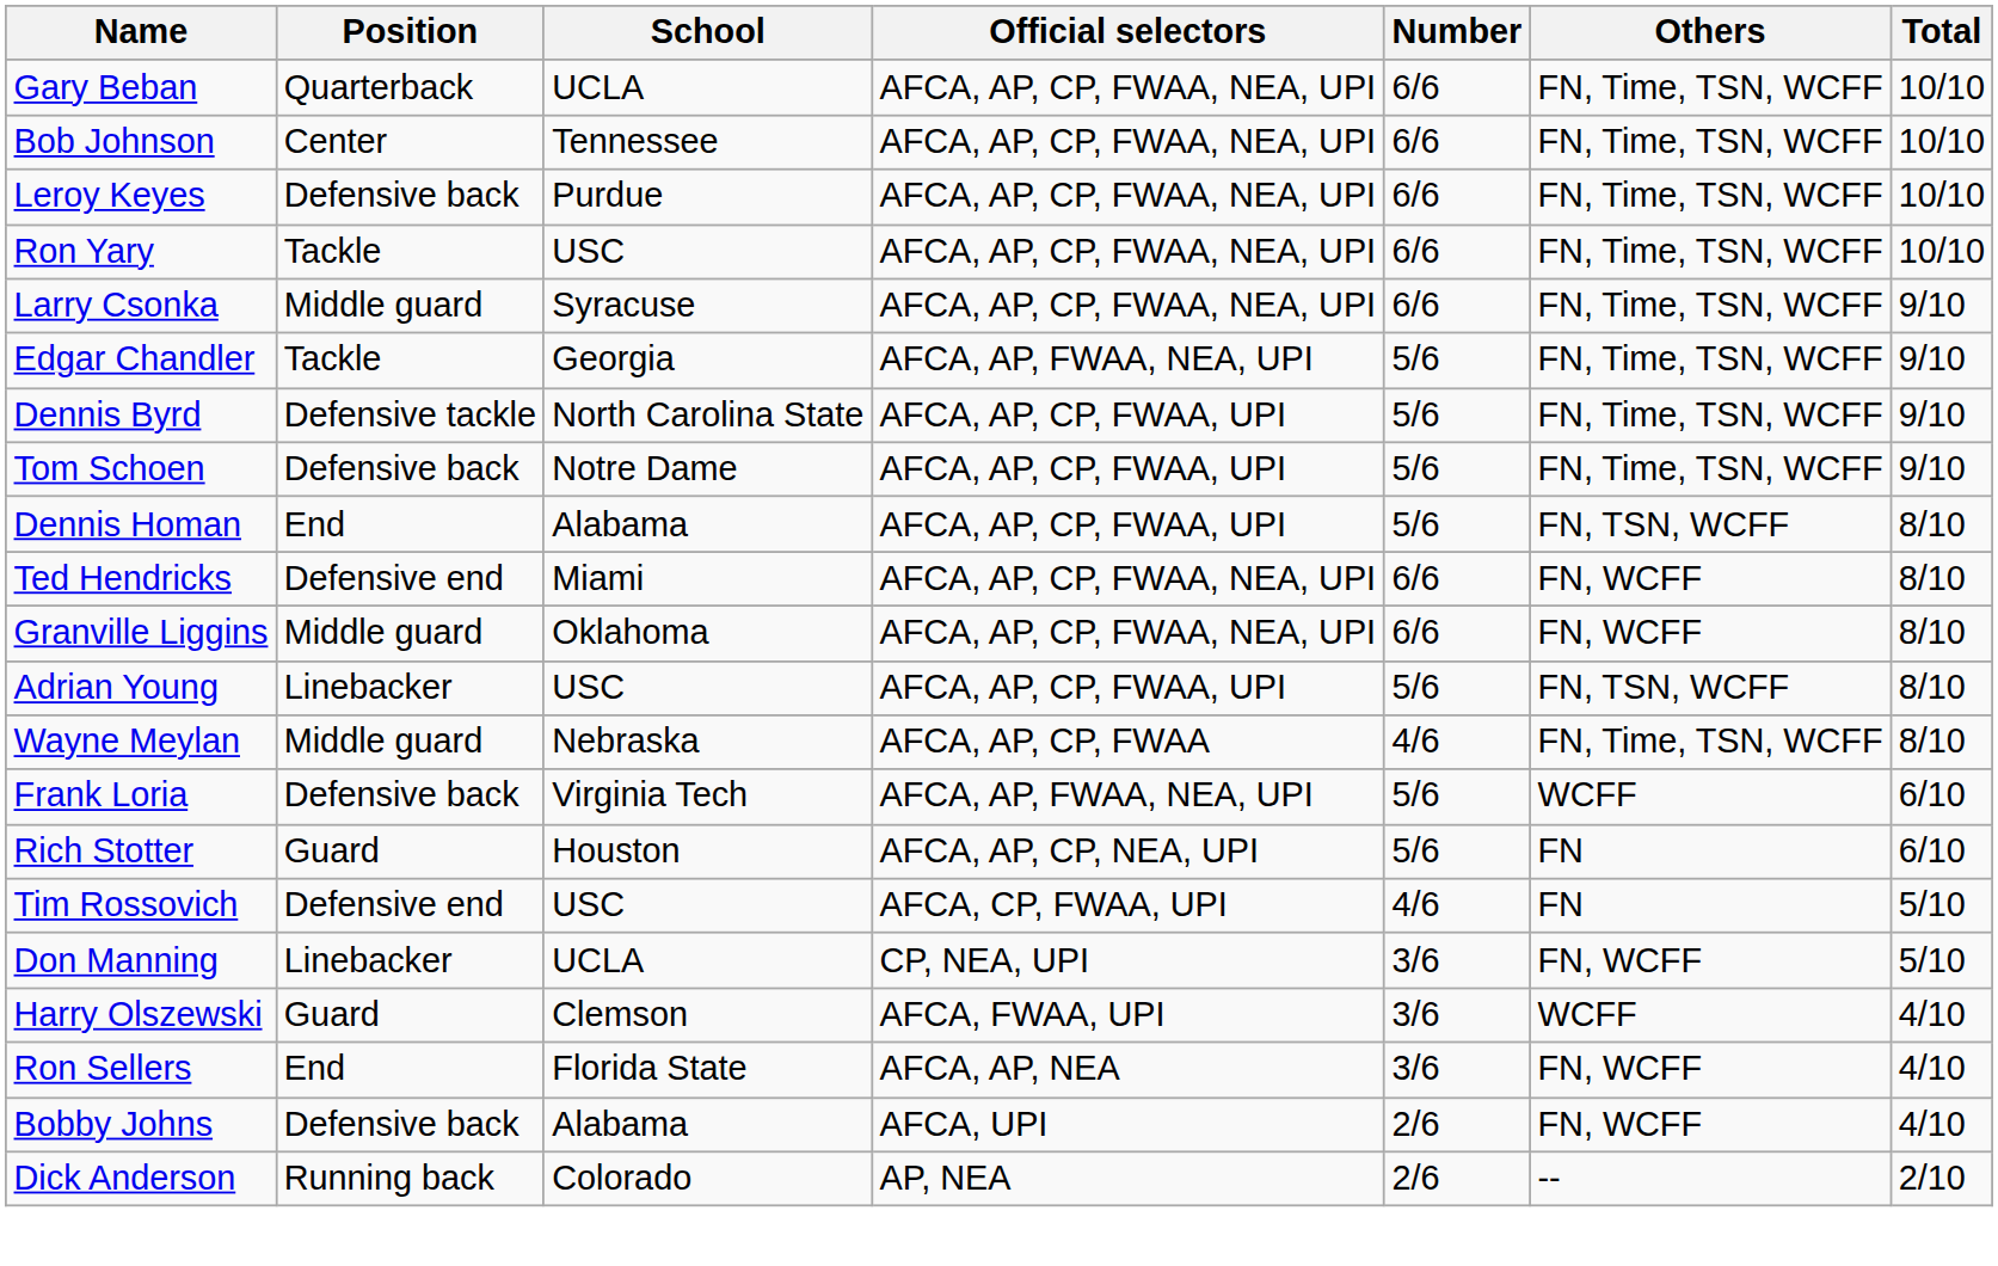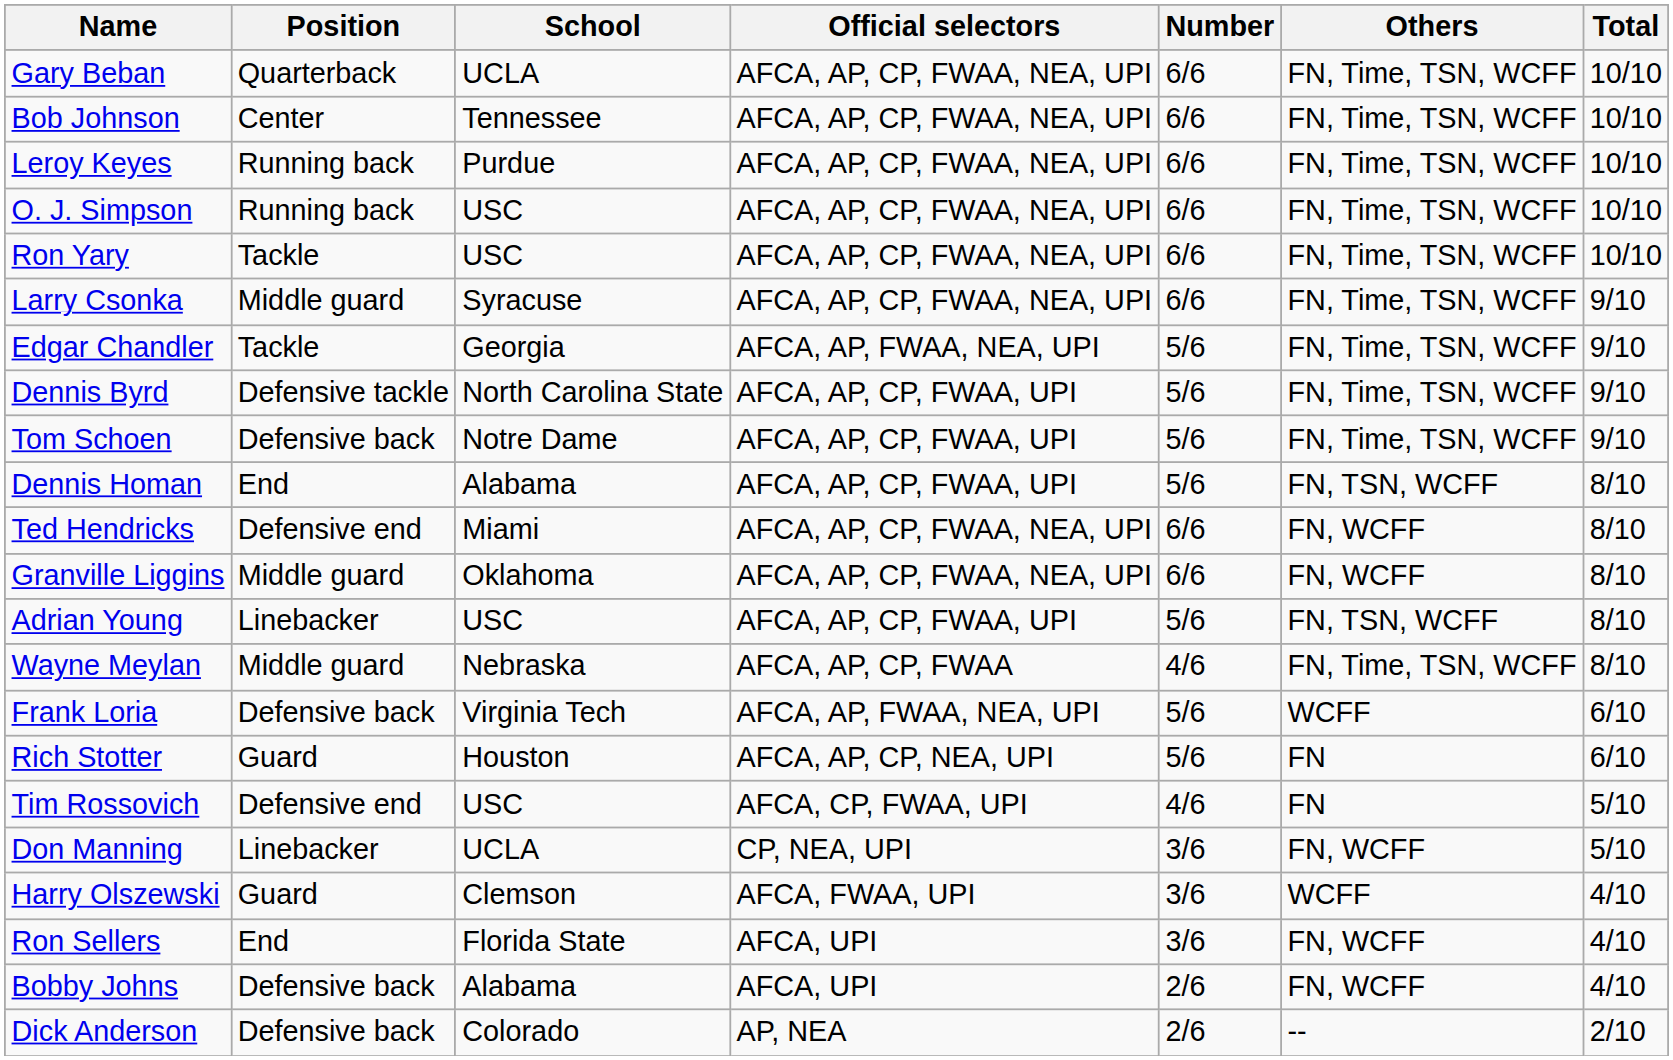 <table class="wikitable sortable">
 <tr>
 <th bgcolor="#DDDDFF">Name</th>
 <th bgcolor="#DDDDFF">Position</th>
 <th bgcolor="#DDDDFF">School</th>
 <th bgcolor="#DDDDFF">Official selectors</th>
 <th bgcolor="#DDDDFF">Number</th>
 <th bgcolor="#DDDDFF">Others</th>
 <th bgcolor="#DDDDFF">Total</th>
 </tr>
 <tr align="left">
 <td><a href='#'>Gary Beban</a></td>
 <td>Quarterback</td>
 <td>UCLA</td>
 <td>AFCA, AP, CP, FWAA, NEA, UPI</td>
 <td>6/6</td>
 <td>FN, Time, TSN, WCFF</td>
 <td>10/10</td>
 </tr>
 <tr>
 <td><a href='#'>Bob Johnson</a></td>
 <td>Center</td>
 <td>Tennessee</td>
 <td>AFCA, AP, CP, FWAA, NEA, UPI</td>
 <td>6/6</td>
 <td>FN, Time, TSN, WCFF</td>
 <td>10/10</td>
 </tr>
 <tr>
 <td><a href='#'>Leroy Keyes</a></td>
-<td>Defensive back</td>
+<td>Running back</td>
 <td>Purdue</td>
+<td>AFCA, AP, CP, FWAA, NEA, UPI</td>
+<td>6/6</td>
+<td>FN, Time, TSN, WCFF</td>
+<td>10/10</td>
+</tr>
+<tr>
+<td><a href='#'>O. J. Simpson</a></td>
+<td>Running back</td>
+<td>USC</td>
 <td>AFCA, AP, CP, FWAA, NEA, UPI</td>
 <td>6/6</td>
 <td>FN, Time, TSN, WCFF</td>
 <td>10/10</td>
 </tr>
 <tr>
 <td><a href='#'>Ron Yary</a></td>
 <td>Tackle</td>
 <td>USC</td>
 <td>AFCA, AP, CP, FWAA, NEA, UPI</td>
 <td>6/6</td>
 <td>FN, Time, TSN, WCFF</td>
 <td>10/10</td>
 </tr>
 <tr>
 <td><a href='#'>Larry Csonka</a></td>
 <td>Middle guard</td>
 <td>Syracuse</td>
 <td>AFCA, AP, CP, FWAA, NEA, UPI</td>
 <td>6/6</td>
 <td>FN, Time, TSN, WCFF</td>
 <td>9/10</td>
 </tr>
 <tr>
 <td><a href='#'>Edgar Chandler</a></td>
 <td>Tackle</td>
 <td>Georgia</td>
 <td>AFCA, AP, FWAA, NEA, UPI</td>
 <td>5/6</td>
 <td>FN, Time, TSN, WCFF</td>
 <td>9/10</td>
 </tr>
 <tr>
 <td><a href='#'>Dennis Byrd</a></td>
 <td>Defensive tackle</td>
 <td>North Carolina State</td>
 <td>AFCA, AP, CP, FWAA, UPI</td>
 <td>5/6</td>
 <td>FN, Time, TSN, WCFF</td>
 <td>9/10</td>
 </tr>
 <tr>
 <td><a href='#'>Tom Schoen</a></td>
 <td>Defensive back</td>
 <td>Notre Dame</td>
 <td>AFCA, AP, CP, FWAA, UPI</td>
 <td>5/6</td>
 <td>FN, Time, TSN, WCFF</td>
 <td>9/10</td>
 </tr>
 <tr>
 <td><a href='#'>Dennis Homan</a></td>
 <td>End</td>
 <td>Alabama</td>
 <td>AFCA, AP, CP, FWAA, UPI</td>
 <td>5/6</td>
 <td>FN, TSN, WCFF</td>
 <td>8/10</td>
 </tr>
 <tr>
 <td><a href='#'>Ted Hendricks</a></td>
 <td>Defensive end</td>
 <td>Miami</td>
 <td>AFCA, AP, CP, FWAA, NEA, UPI</td>
 <td>6/6</td>
 <td>FN, WCFF</td>
 <td>8/10</td>
 </tr>
 <tr>
 <td><a href='#'>Granville Liggins</a></td>
 <td>Middle guard</td>
 <td>Oklahoma</td>
 <td>AFCA, AP, CP, FWAA, NEA, UPI</td>
 <td>6/6</td>
 <td>FN, WCFF</td>
 <td>8/10</td>
 </tr>
 <tr>
 <td><a href='#'>Adrian Young</a></td>
 <td>Linebacker</td>
 <td>USC</td>
 <td>AFCA, AP, CP, FWAA, UPI</td>
 <td>5/6</td>
 <td>FN, TSN, WCFF</td>
 <td>8/10</td>
 </tr>
 <tr>
 <td><a href='#'>Wayne Meylan</a></td>
 <td>Middle guard</td>
 <td>Nebraska</td>
 <td>AFCA, AP, CP, FWAA</td>
 <td>4/6</td>
 <td>FN, Time, TSN, WCFF</td>
 <td>8/10</td>
 </tr>
 <tr>
 <td><a href='#'>Frank Loria</a></td>
 <td>Defensive back</td>
 <td>Virginia Tech</td>
 <td>AFCA, AP, FWAA, NEA, UPI</td>
 <td>5/6</td>
 <td>WCFF</td>
 <td>6/10</td>
 </tr>
 <tr>
 <td><a href='#'>Rich Stotter</a></td>
 <td>Guard</td>
 <td>Houston</td>
 <td>AFCA, AP, CP, NEA, UPI</td>
 <td>5/6</td>
 <td>FN</td>
 <td>6/10</td>
 </tr>
 <tr>
 <td><a href='#'>Tim Rossovich</a></td>
 <td>Defensive end</td>
 <td>USC</td>
 <td>AFCA, CP, FWAA, UPI</td>
 <td>4/6</td>
 <td>FN</td>
 <td>5/10</td>
 </tr>
 <tr>
 <td><a href='#'>Don Manning</a></td>
 <td>Linebacker</td>
 <td>UCLA</td>
 <td>CP, NEA, UPI</td>
 <td>3/6</td>
 <td>FN, WCFF</td>
 <td>5/10</td>
 </tr>
 <tr>
 <td><a href='#'>Harry Olszewski</a></td>
 <td>Guard</td>
 <td>Clemson</td>
 <td>AFCA, FWAA, UPI</td>
 <td>3/6</td>
 <td>WCFF</td>
 <td>4/10</td>
 </tr>
 <tr>
 <td><a href='#'>Ron Sellers</a></td>
 <td>End</td>
 <td>Florida State</td>
-<td>AFCA, AP, NEA</td>
+<td>AFCA, UPI</td>
 <td>3/6</td>
 <td>FN, WCFF</td>
 <td>4/10</td>
 </tr>
 <tr>
 <td><a href='#'>Bobby Johns</a></td>
 <td>Defensive back</td>
 <td>Alabama</td>
 <td>AFCA, UPI</td>
 <td>2/6</td>
 <td>FN, WCFF</td>
 <td>4/10</td>
 </tr>
 <tr>
 <td><a href='#'>Dick Anderson</a></td>
-<td>Running back</td>
+<td>Defensive back</td>
 <td>Colorado</td>
 <td>AP, NEA</td>
 <td>2/6</td>
 <td>--</td>
 <td>2/10</td>
 </tr>
 </table>
